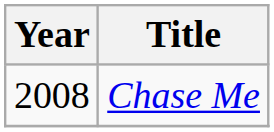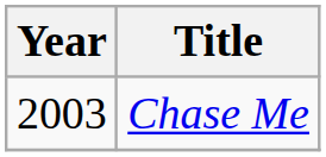 <table class="wikitable sortable plainrowheaders" style="white-space:nowrap">
 <tr>
 <th>Year</th>
 <th>Title</th>
 </tr>
 <tr>
-<td>2008</td>
+<td>2003</td>
 <td><em><a href='#'>Chase Me</a></em></td>
 </tr>
 <tr>
 </tr>
 </table>
